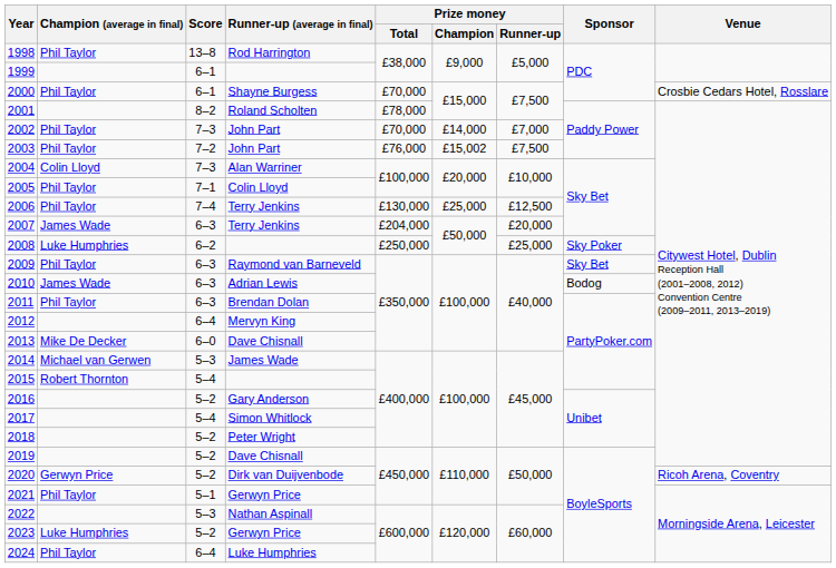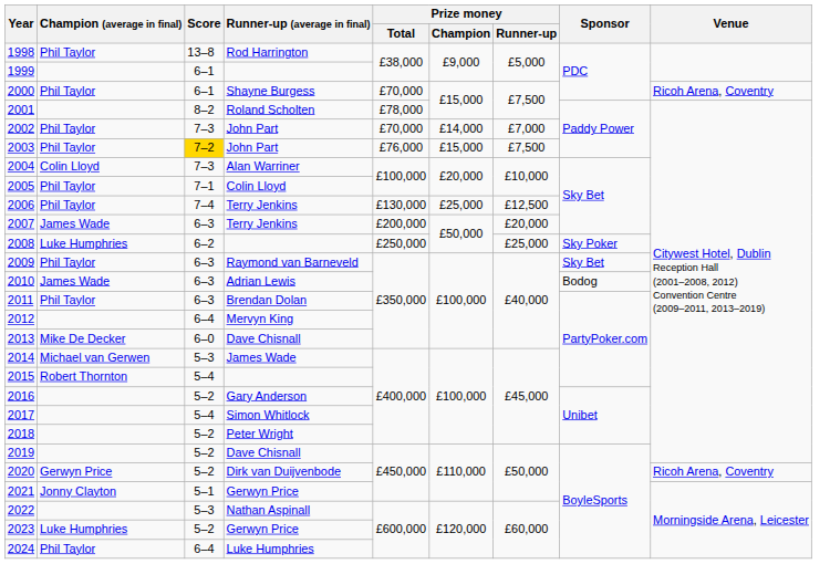 <table class="wikitable">
 <tr>
 <th rowspan=2>Year</th>
 <th rowspan=2>Champion <small>(average in final)</small></th>
 <th rowspan=2>Score</th>
 <th rowspan=2>Runner-up <small>(average in final)</small></th>
 <th colspan=3>Prize money</th>
 <th rowspan=2>Sponsor</th>
 <th rowspan=2>Venue</th>
 </tr>
 <tr>
 <th>Total</th>
 <th>Champion</th>
 <th>Runner-up</th>
 </tr>
 <tr>
 <td><a href='#'>1998</a></td>
 <td> <a href='#'>Phil Taylor</a> </td>
 <td>13–8</td>
 <td> <a href='#'>Rod Harrington</a> </td>
 <td rowspan=2 align="center">£38,000</td>
 <td rowspan=2 align="center">£9,000</td>
 <td rowspan=2 align="center">£5,000</td>
 <td rowspan=3><a href='#'>PDC</a></td>
 <td rowspan=2></td>
 </tr>
 <tr>
 <td><a href='#'>1999</a></td>
 <td></td>
 <td align=center>6–1</td>
 <td></td>
 </tr>
 <tr>
 <td><a href='#'>2000</a></td>
 <td> <a href='#'>Phil Taylor</a> </td>
 <td align=center>6–1</td>
 <td> <a href='#'>Shayne Burgess</a> </td>
 <td rowspan=1 align="center">£70,000</td>
 <td rowspan=2 align="center">£15,000</td>
 <td rowspan=2 align="center">£7,500</td>
-<td>Crosbie Cedars Hotel, <a href='#'>Rosslare</a></td>
+<td><a href='#'>Ricoh Arena</a>, <a href='#'>Coventry</a></td>
 </tr>
 <tr>
 <td><a href='#'>2001</a></td>
 <td></td>
 <td align=center>8–2</td>
 <td> <a href='#'>Roland Scholten</a> </td>
 <td rowspan=1 align="center">£78,000</td>
 <td rowspan=3><a href='#'>Paddy Power</a></td>
 <td rowspan=19><a href='#'>Citywest Hotel</a>, <a href='#'>Dublin</a><small><br>Reception Hall <br>(2001–2008, 2012)<br>Convention Centre <br>(2009–2011, 2013–2019)</small></td>
 </tr>
 <tr>
 <td><a href='#'>2002</a></td>
 <td> <a href='#'>Phil Taylor</a> </td>
 <td align=center>7–3</td>
 <td> <a href='#'>John Part</a> </td>
 <td rowspan=1 align="center">£70,000</td>
 <td rowspan=1 align="center">£14,000</td>
 <td rowspan=1 align="center">£7,000</td>
 </tr>
 <tr>
 <td><a href='#'>2003</a></td>
 <td> <a href='#'>Phil Taylor</a> </td>
-<td align=center>7–2</td>
+<td align=center style="background: gold;">7–2</td>
 <td> <a href='#'>John Part</a> </td>
 <td rowspan=1 align="center">£76,000</td>
-<td rowspan=1 align="center">£15,002</td>
+<td rowspan=1 align="center">£15,000</td>
 <td rowspan=1 align="center">£7,500</td>
 </tr>
 <tr>
 <td><a href='#'>2004</a></td>
 <td> <a href='#'>Colin Lloyd</a> </td>
 <td align=center>7–3</td>
 <td> <a href='#'>Alan Warriner</a> </td>
 <td rowspan=2 align="center">£100,000</td>
 <td rowspan=2 align="center">£20,000</td>
 <td rowspan=2 align="center">£10,000</td>
 <td rowspan=4><a href='#'>Sky Bet</a></td>
 </tr>
 <tr>
 <td><a href='#'>2005</a></td>
 <td> <a href='#'>Phil Taylor</a> </td>
 <td align=center>7–1</td>
 <td> <a href='#'>Colin Lloyd</a> </td>
 </tr>
 <tr>
 <td><a href='#'>2006</a></td>
 <td> <a href='#'>Phil Taylor</a> </td>
 <td align=center>7–4</td>
 <td> <a href='#'>Terry Jenkins</a> </td>
 <td align="center">£130,000</td>
 <td align="center">£25,000</td>
 <td align="center">£12,500</td>
 </tr>
 <tr>
 <td><a href='#'>2007</a></td>
 <td> <a href='#'>James Wade</a> </td>
 <td align=center>6–3</td>
 <td> <a href='#'>Terry Jenkins</a> </td>
-<td align="center">£204,000</td>
+<td align="center">£200,000</td>
 <td rowspan=2 align="center">£50,000</td>
 <td align="center">£20,000</td>
 </tr>
 <tr>
 <td><a href='#'>2008</a></td>
 <td> <a href='#'>Luke Humphries</a> </td>
 <td align=center>6–2</td>
 <td></td>
 <td align="center">£250,000</td>
 <td align="center">£25,000</td>
 <td><a href='#'>Sky Poker</a></td>
 </tr>
 <tr>
 <td><a href='#'>2009</a></td>
 <td> <a href='#'>Phil Taylor</a> </td>
 <td align=center>6–3</td>
 <td> <a href='#'>Raymond van Barneveld</a> </td>
 <td align="center" rowspan=5>£350,000</td>
 <td align="center" rowspan=5>£100,000</td>
 <td align="center" rowspan=5>£40,000</td>
 <td><a href='#'>Sky Bet</a></td>
 </tr>
 <tr>
 <td><a href='#'>2010</a></td>
 <td> <a href='#'>James Wade</a> </td>
 <td align=center>6–3</td>
 <td> <a href='#'>Adrian Lewis</a> </td>
 <td>Bodog</td>
 </tr>
 <tr>
 <td><a href='#'>2011</a></td>
 <td> <a href='#'>Phil Taylor</a> </td>
 <td align=center>6–3</td>
 <td> <a href='#'>Brendan Dolan</a> </td>
 <td rowspan=5><a href='#'>PartyPoker.com</a></td>
 </tr>
 <tr>
 <td><a href='#'>2012</a></td>
 <td></td>
 <td align=center>6–4</td>
 <td> <a href='#'>Mervyn King</a> </td>
 </tr>
 <tr>
 <td><a href='#'>2013</a></td>
 <td> <a href='#'>Mike De Decker</a> </td>
 <td align=center>6–0</td>
 <td> <a href='#'>Dave Chisnall</a> </td>
 </tr>
 <tr>
 <td><a href='#'>2014</a></td>
 <td> <a href='#'>Michael van Gerwen</a> </td>
 <td align=center>5–3</td>
 <td> <a href='#'>James Wade</a> </td>
 <td align="center" rowspan=5>£400,000</td>
 <td align="center" rowspan=5>£100,000</td>
 <td align="center" rowspan=5>£45,000</td>
 </tr>
 <tr>
 <td><a href='#'>2015</a></td>
 <td> <a href='#'>Robert Thornton</a> </td>
 <td align=center>5–4</td>
 <td></td>
 </tr>
 <tr>
 <td><a href='#'>2016</a></td>
 <td></td>
 <td align=center>5–2</td>
 <td> <a href='#'>Gary Anderson</a> </td>
 <td rowspan=3><a href='#'>Unibet</a></td>
 </tr>
 <tr>
 <td><a href='#'>2017</a></td>
 <td></td>
 <td align=center>5–4</td>
 <td> <a href='#'>Simon Whitlock</a> </td>
 </tr>
 <tr>
 <td><a href='#'>2018</a></td>
 <td></td>
 <td align=center>5–2</td>
 <td> <a href='#'>Peter Wright</a> </td>
 </tr>
 <tr>
 <td><a href='#'>2019</a></td>
 <td></td>
 <td align=center>5–2</td>
 <td> <a href='#'>Dave Chisnall</a> </td>
 <td align="center" rowspan=3>£450,000</td>
 <td align="center" rowspan=3>£110,000</td>
 <td align="center" rowspan=3>£50,000</td>
 <td rowspan="6"><a href='#'>BoyleSports</a></td>
 </tr>
 <tr>
 <td><a href='#'>2020</a></td>
 <td> <a href='#'>Gerwyn Price</a> </td>
 <td align=center>5–2</td>
 <td> <a href='#'>Dirk van Duijvenbode</a> </td>
 <td><a href='#'>Ricoh Arena</a>, <a href='#'>Coventry</a></td>
 </tr>
 <tr>
 <td><a href='#'>2021</a></td>
-<td> <a href='#'>Phil Taylor</a> </td>
+<td> <a href='#'>Jonny Clayton</a> </td>
 <td align=center>5–1</td>
 <td> <a href='#'>Gerwyn Price</a> </td>
 <td rowspan="4"><a href='#'>Morningside Arena</a>, <a href='#'>Leicester</a></td>
 </tr>
 <tr>
 <td><a href='#'>2022</a></td>
 <td></td>
 <td align=center>5–3</td>
 <td> <a href='#'>Nathan Aspinall</a> </td>
 <td rowspan="3" align="center">£600,000</td>
 <td rowspan="3" align="center">£120,000</td>
 <td rowspan="3" align="center">£60,000</td>
 </tr>
 <tr>
 <td><a href='#'>2023</a></td>
 <td> <a href='#'>Luke Humphries</a> </td>
 <td align=center>5–2</td>
 <td> <a href='#'>Gerwyn Price</a> </td>
 </tr>
 <tr>
 <td><a href='#'>2024</a></td>
 <td> <a href='#'>Phil Taylor</a> </td>
 <td align=center>6–4</td>
 <td> <a href='#'>Luke Humphries</a> </td>
 </tr>
 </table>
